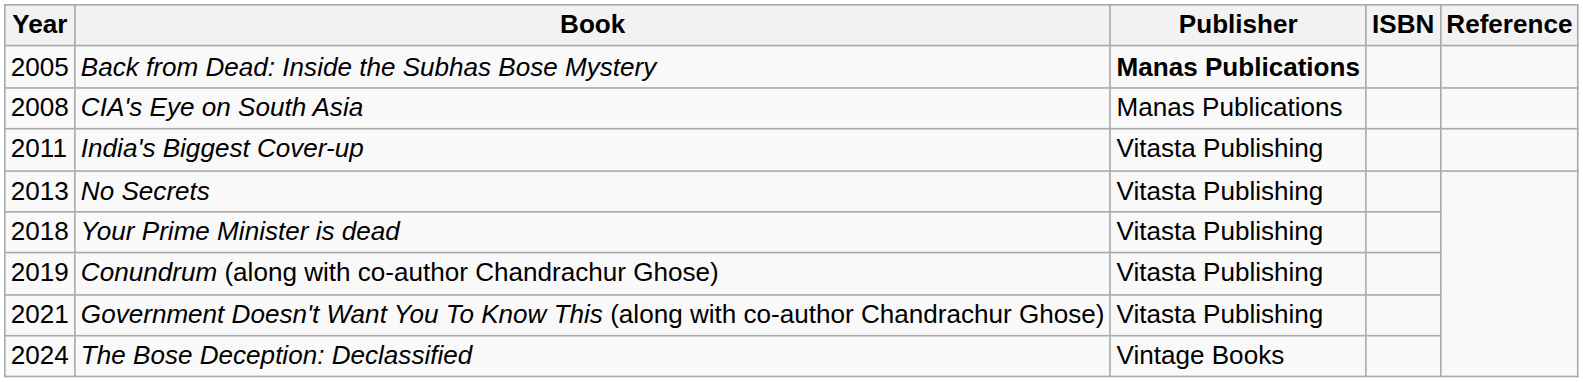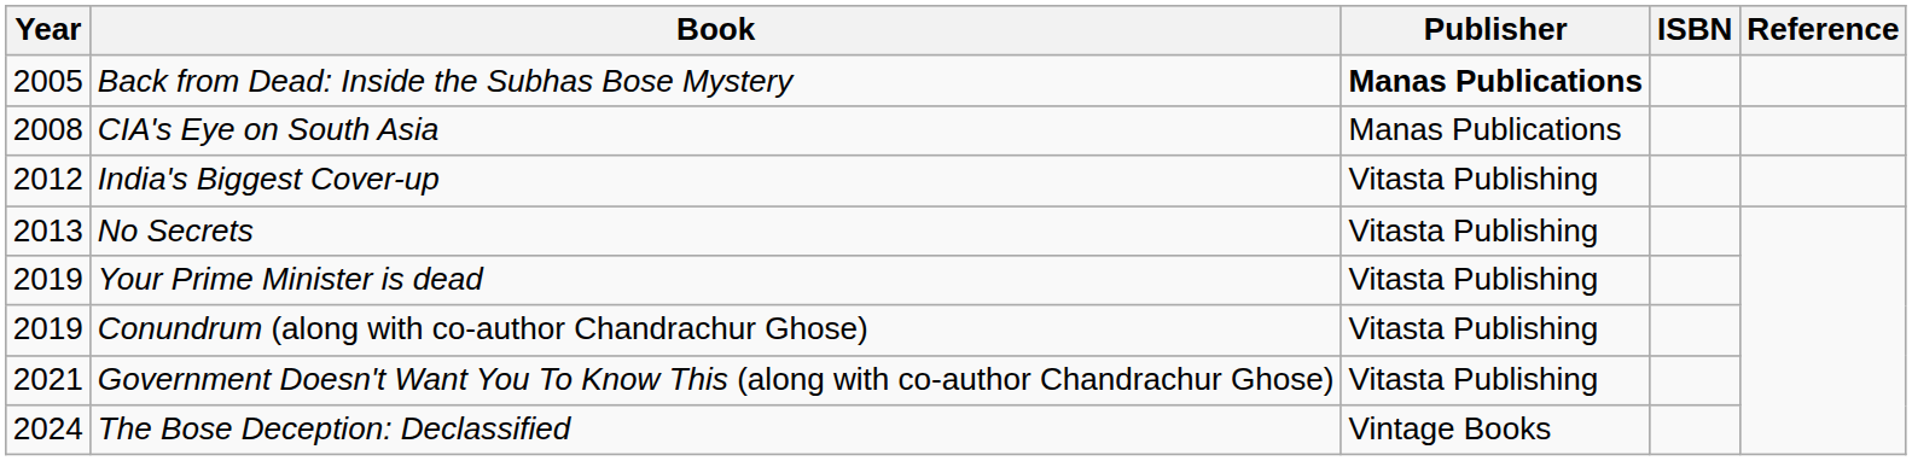 <table class="wikitable sortable">
 <tr>
 <th>Year</th>
 <th>Book</th>
 <th>Publisher</th>
 <th>ISBN</th>
 <th>Reference</th>
 </tr>
 <tr>
 <td>2005</td>
 <td><em>Back from Dead: Inside the Subhas Bose Mystery</em></td>
 <td><strong>Manas Publications</strong></td>
 <td></td>
 <td></td>
 </tr>
 <tr>
 <td>2008</td>
 <td><em>CIA's Eye on South Asia</em></td>
 <td>Manas Publications</td>
 <td></td>
 <td></td>
 </tr>
 <tr>
-<td>2011</td>
+<td>2012</td>
 <td><em>India's Biggest Cover-up</em></td>
 <td>Vitasta Publishing</td>
 <td></td>
 <td></td>
 </tr>
 <tr>
 <td>2013</td>
 <td><em>No Secrets</em></td>
 <td>Vitasta Publishing</td>
 <td></td>
 </tr>
 <tr>
-<td>2018</td>
+<td>2019</td>
 <td><em>Your Prime Minister is dead</em></td>
 <td>Vitasta Publishing</td>
 <td></td>
 </tr>
 <tr>
 <td>2019</td>
 <td><em>Conundrum</em> (along with co-author Chandrachur Ghose)</td>
 <td>Vitasta Publishing</td>
 <td></td>
 </tr>
 <tr>
 <td>2021</td>
 <td><em>Government Doesn't Want You To Know This</em> (along with co-author Chandrachur Ghose)</td>
 <td>Vitasta Publishing</td>
 <td></td>
 </tr>
 <tr>
 <td>2024</td>
 <td><em>The Bose Deception: Declassified</em></td>
 <td>Vintage Books</td>
 <td></td>
 </tr>
 </table>
